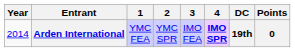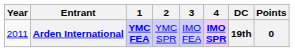 <table class="wikitable" style="text-align:center; font-size:85%">
 <tr>
 <th>Year</th>
 <th>Entrant</th>
 <th>1</th>
 <th>2</th>
 <th>3</th>
 <th>4</th>
 <th>DC</th>
 <th>Points</th>
 </tr>
 <tr>
-<td><a href='#'>2014</a></td>
+<td><a href='#'>2011</a></td>
 <th nowrap><a href='#'>Arden International</a></th>
-<td style="background:#CFCFFF;"><a href='#'>YMC<br>FEA</a><br></td>
+<td style="background:#CFCFFF;"><strong><a href='#'>YMC<br>FEA</a><br></strong></td>
 <td style="background:#CFCFFF;"><a href='#'>YMC<br>SPR</a><br></td>
 <td style="background:#CFCFFF;"><a href='#'>IMO<br>FEA</a><br></td>
 <td style="background:#EFCFFF;"><strong><a href='#'>IMO<br>SPR</a><br></strong></td>
 <th>19th</th>
 <th>0</th>
 </tr>
 </table>
